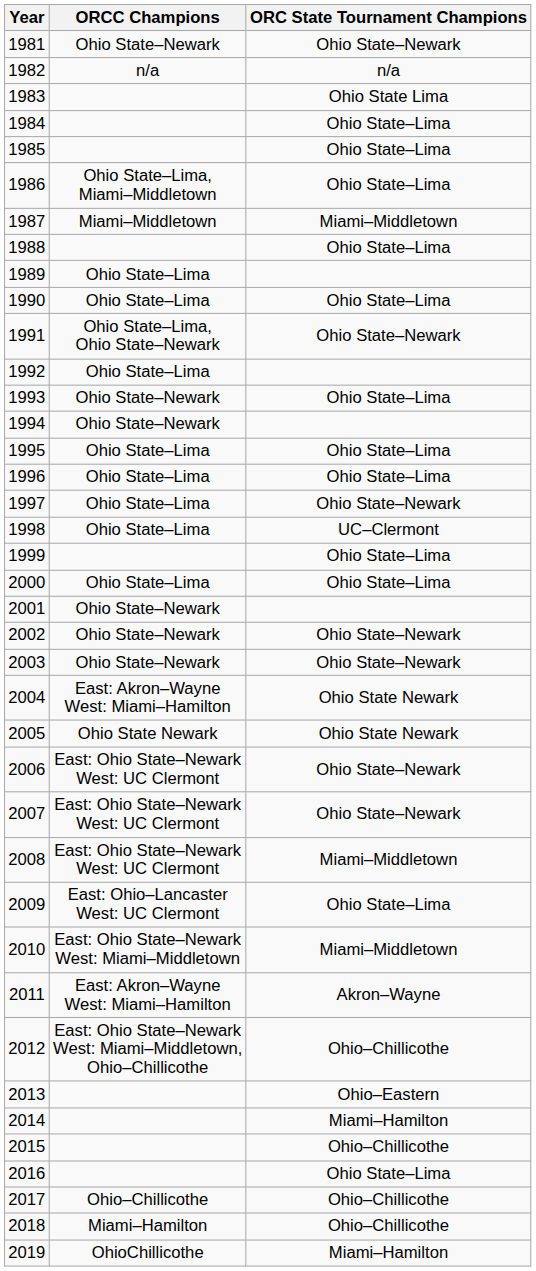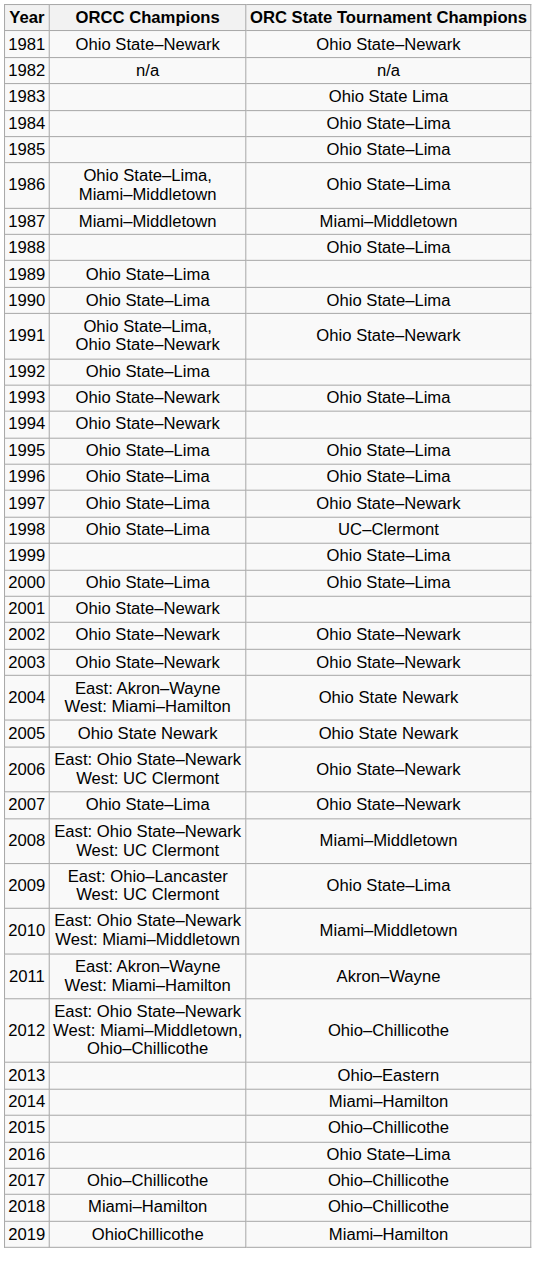 <table class="wikitable" style="text-align:center;">
 <tr>
 <th>Year</th>
 <th>ORCC Champions</th>
 <th>ORC State Tournament Champions</th>
 </tr>
 <tr>
 <td>1981</td>
 <td>Ohio State–Newark</td>
 <td>Ohio State–Newark</td>
 </tr>
 <tr>
 <td>1982</td>
 <td>n/a</td>
 <td>n/a</td>
 </tr>
 <tr>
 <td>1983</td>
 <td></td>
 <td>Ohio State Lima</td>
 </tr>
 <tr>
 <td>1984</td>
 <td></td>
 <td>Ohio State–Lima</td>
 </tr>
 <tr>
 <td>1985</td>
 <td></td>
 <td>Ohio State–Lima</td>
 </tr>
 <tr>
 <td>1986</td>
 <td>Ohio State–Lima,<br>Miami–Middletown</td>
 <td>Ohio State–Lima</td>
 </tr>
 <tr>
 <td>1987</td>
 <td>Miami–Middletown</td>
 <td>Miami–Middletown</td>
 </tr>
 <tr>
 <td>1988</td>
 <td></td>
 <td>Ohio State–Lima</td>
 </tr>
 <tr>
 <td>1989</td>
 <td>Ohio State–Lima</td>
 <td></td>
 </tr>
 <tr>
 <td>1990</td>
 <td>Ohio State–Lima</td>
 <td>Ohio State–Lima</td>
 </tr>
 <tr>
 <td>1991</td>
 <td>Ohio State–Lima,<br>Ohio State–Newark</td>
 <td>Ohio State–Newark</td>
 </tr>
 <tr>
 <td>1992</td>
 <td>Ohio State–Lima</td>
 <td></td>
 </tr>
 <tr>
 <td>1993</td>
 <td>Ohio State–Newark</td>
 <td>Ohio State–Lima</td>
 </tr>
 <tr>
 <td>1994</td>
 <td>Ohio State–Newark</td>
 <td></td>
 </tr>
 <tr>
 <td>1995</td>
 <td>Ohio State–Lima</td>
 <td>Ohio State–Lima</td>
 </tr>
 <tr>
 <td>1996</td>
 <td>Ohio State–Lima</td>
 <td>Ohio State–Lima</td>
 </tr>
 <tr>
 <td>1997</td>
 <td>Ohio State–Lima</td>
 <td>Ohio State–Newark</td>
 </tr>
 <tr>
 <td>1998</td>
 <td>Ohio State–Lima</td>
 <td>UC–Clermont</td>
 </tr>
 <tr>
 <td>1999</td>
 <td></td>
 <td>Ohio State–Lima</td>
 </tr>
 <tr>
 <td>2000</td>
 <td>Ohio State–Lima</td>
 <td>Ohio State–Lima</td>
 </tr>
 <tr>
 <td>2001</td>
 <td>Ohio State–Newark</td>
 <td></td>
 </tr>
 <tr>
 <td>2002</td>
 <td>Ohio State–Newark</td>
 <td>Ohio State–Newark</td>
 </tr>
 <tr>
 <td>2003</td>
 <td>Ohio State–Newark</td>
 <td>Ohio State–Newark</td>
 </tr>
 <tr>
 <td>2004</td>
 <td>East: Akron–Wayne<br>West: Miami–Hamilton</td>
 <td>Ohio State Newark</td>
 </tr>
 <tr>
 <td>2005</td>
 <td>Ohio State Newark</td>
 <td>Ohio State Newark</td>
 </tr>
 <tr>
 <td>2006</td>
 <td>East: Ohio State–Newark<br>West: UC Clermont</td>
 <td>Ohio State–Newark</td>
 </tr>
 <tr>
 <td>2007</td>
-<td>East: Ohio State–Newark<br>West: UC Clermont</td>
+<td>Ohio State–Lima</td>
 <td>Ohio State–Newark</td>
 </tr>
 <tr>
 <td>2008</td>
 <td>East: Ohio State–Newark<br>West: UC Clermont</td>
 <td>Miami–Middletown</td>
 </tr>
 <tr>
 <td>2009</td>
 <td>East: Ohio–Lancaster<br>West: UC Clermont</td>
 <td>Ohio State–Lima</td>
 </tr>
 <tr>
 <td>2010</td>
 <td>East: Ohio State–Newark<br>West: Miami–Middletown</td>
 <td>Miami–Middletown</td>
 </tr>
 <tr>
 <td>2011</td>
 <td>East: Akron–Wayne<br>West: Miami–Hamilton</td>
 <td>Akron–Wayne</td>
 </tr>
 <tr>
 <td>2012</td>
 <td>East: Ohio State–Newark<br>West: Miami–Middletown,<br>Ohio–Chillicothe</td>
 <td>Ohio–Chillicothe</td>
 </tr>
 <tr>
 <td>2013</td>
 <td></td>
 <td>Ohio–Eastern</td>
 </tr>
 <tr>
 <td>2014</td>
 <td></td>
 <td>Miami–Hamilton</td>
 </tr>
 <tr>
 <td>2015</td>
 <td></td>
 <td>Ohio–Chillicothe</td>
 </tr>
 <tr>
 <td>2016</td>
 <td></td>
 <td>Ohio State–Lima</td>
 </tr>
 <tr>
 <td>2017</td>
 <td>Ohio–Chillicothe</td>
 <td>Ohio–Chillicothe</td>
 </tr>
 <tr>
 <td>2018</td>
 <td>Miami–Hamilton</td>
 <td>Ohio–Chillicothe</td>
 </tr>
 <tr>
 <td>2019</td>
 <td>OhioChillicothe</td>
 <td>Miami–Hamilton</td>
 </tr>
 </table>
